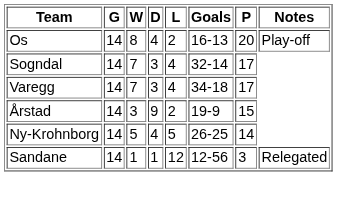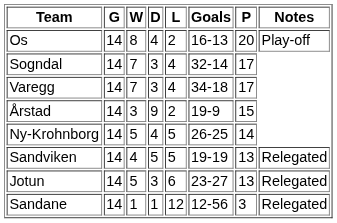 <table border="1" cellpadding="2">
 <tr>
 <th>Team</th>
 <th>G</th>
 <th>W</th>
 <th>D</th>
 <th>L</th>
 <th>Goals</th>
 <th>P</th>
 <th>Notes</th>
 </tr>
 <tr>
 <td>Os</td>
 <td>14</td>
 <td>8</td>
 <td>4</td>
 <td>2</td>
 <td>16-13</td>
 <td>20</td>
 <td>Play-off</td>
 </tr>
 <tr>
 <td>Sogndal</td>
 <td>14</td>
 <td>7</td>
 <td>3</td>
 <td>4</td>
 <td>32-14</td>
 <td>17</td>
 </tr>
 <tr>
 <td>Varegg</td>
 <td>14</td>
 <td>7</td>
 <td>3</td>
 <td>4</td>
 <td>34-18</td>
 <td>17</td>
 </tr>
 <tr>
 <td>Årstad</td>
 <td>14</td>
 <td>3</td>
 <td>9</td>
 <td>2</td>
 <td>19-9</td>
 <td>15</td>
 </tr>
 <tr>
 <td>Ny-Krohnborg</td>
 <td>14</td>
 <td>5</td>
 <td>4</td>
 <td>5</td>
 <td>26-25</td>
 <td>14</td>
 </tr>
 <tr>
+<td>Sandviken</td>
+<td>14</td>
+<td>4</td>
+<td>5</td>
+<td>5</td>
+<td>19-19</td>
+<td>13</td>
+<td>Relegated</td>
+</tr>
+<tr>
+<td>Jotun</td>
+<td>14</td>
+<td>5</td>
+<td>3</td>
+<td>6</td>
+<td>23-27</td>
+<td>13</td>
+<td>Relegated</td>
+</tr>
+<tr>
 <td>Sandane</td>
 <td>14</td>
 <td>1</td>
 <td>1</td>
 <td>12</td>
 <td>12-56</td>
 <td>3</td>
 <td>Relegated</td>
 </tr>
 </table>
